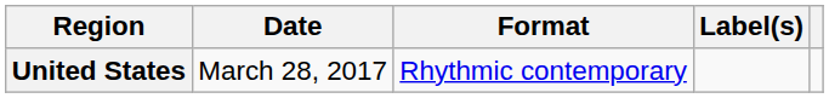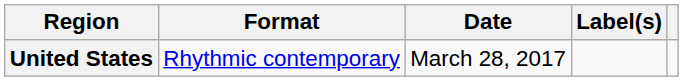 <table class="wikitable plainrowheaders">
 <tr>
 <th>Region</th>
+<th>Format</th>
 <th>Date</th>
-<th>Format</th>
 <th>Label(s)</th>
 <th></th>
 </tr>
 <tr>
 <th scope="row">United States</th>
+<td><a href='#'>Rhythmic contemporary</a></td>
 <td>March 28, 2017</td>
-<td><a href='#'>Rhythmic contemporary</a></td>
 <td></td>
 <td></td>
 </tr>
 </table>
